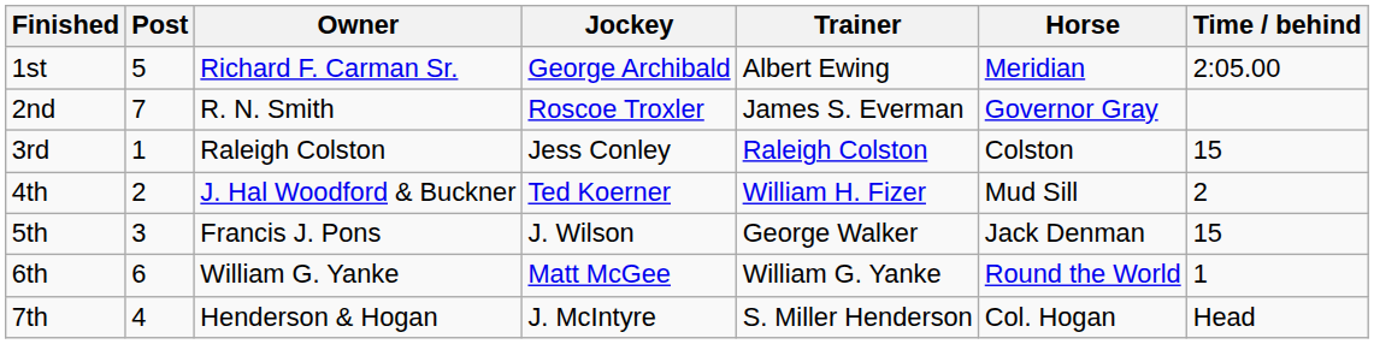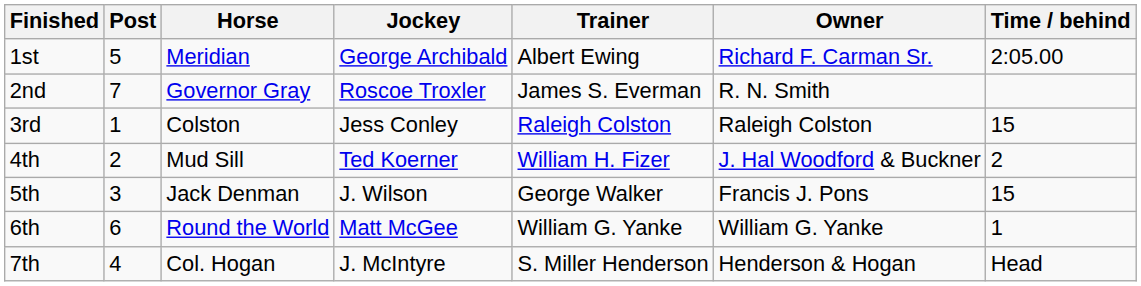 <table class="wikitable">
 <tr>
 <th>Finished</th>
 <th>Post</th>
-<th>Owner</th>
+<th>Horse</th>
 <th>Jockey</th>
 <th>Trainer</th>
-<th>Horse</th>
+<th>Owner</th>
 <th>Time / behind</th>
 </tr>
 <tr>
 <td>1st</td>
 <td>5</td>
-<td><a href='#'>Richard F. Carman Sr.</a></td>
+<td><a href='#'>Meridian</a></td>
 <td><a href='#'>George Archibald</a></td>
 <td>Albert Ewing</td>
-<td><a href='#'>Meridian</a></td>
+<td><a href='#'>Richard F. Carman Sr.</a></td>
 <td>2:05.00</td>
 </tr>
 <tr>
 <td>2nd</td>
 <td>7</td>
-<td>R. N. Smith</td>
+<td><a href='#'>Governor Gray</a></td>
 <td><a href='#'>Roscoe Troxler</a></td>
 <td>James S. Everman</td>
-<td><a href='#'>Governor Gray</a></td>
+<td>R. N. Smith</td>
 <td></td>
 </tr>
 <tr>
 <td>3rd</td>
 <td>1</td>
-<td>Raleigh Colston</td>
+<td>Colston</td>
 <td>Jess Conley</td>
 <td><a href='#'>Raleigh Colston</a></td>
-<td>Colston</td>
+<td>Raleigh Colston</td>
 <td>15</td>
 </tr>
 <tr>
 <td>4th</td>
 <td>2</td>
-<td><a href='#'>J. Hal Woodford</a> & Buckner</td>
+<td>Mud Sill</td>
 <td><a href='#'>Ted Koerner</a></td>
 <td><a href='#'>William H. Fizer</a></td>
-<td>Mud Sill</td>
+<td><a href='#'>J. Hal Woodford</a> & Buckner</td>
 <td>2</td>
 </tr>
 <tr>
 <td>5th</td>
 <td>3</td>
-<td>Francis J. Pons</td>
+<td>Jack Denman</td>
 <td>J. Wilson</td>
 <td>George Walker</td>
-<td>Jack Denman</td>
+<td>Francis J. Pons</td>
 <td>15</td>
 </tr>
 <tr>
 <td>6th</td>
 <td>6</td>
-<td>William G. Yanke</td>
+<td><a href='#'>Round the World</a></td>
 <td><a href='#'>Matt McGee</a></td>
 <td>William G. Yanke</td>
-<td><a href='#'>Round the World</a></td>
+<td>William G. Yanke</td>
 <td>1</td>
 </tr>
 <tr>
 <td>7th</td>
 <td>4</td>
-<td>Henderson & Hogan</td>
+<td>Col. Hogan</td>
 <td>J. McIntyre</td>
 <td>S. Miller Henderson</td>
-<td>Col. Hogan</td>
+<td>Henderson & Hogan</td>
 <td>Head</td>
 </tr>
 </table>
